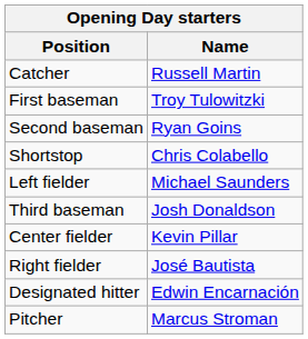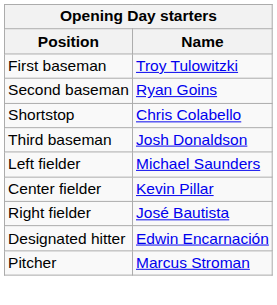 <table class="wikitable" style="text-align:left">
 <tr>
 <th colspan="2">Opening Day starters</th>
 </tr>
 <tr>
 <th>Position</th>
 <th>Name</th>
-</tr>
-<tr>
-<td>Catcher</td>
-<td><a href='#'>Russell Martin</a></td>
 </tr>
 <tr>
 <td>First baseman</td>
 <td><a href='#'>Troy Tulowitzki</a></td>
 </tr>
 <tr>
 <td>Second baseman</td>
 <td><a href='#'>Ryan Goins</a></td>
 </tr>
 <tr>
 <td>Shortstop</td>
 <td><a href='#'>Chris Colabello</a></td>
 </tr>
 <tr>
+<td>Third baseman</td>
+<td><a href='#'>Josh Donaldson</a></td>
+</tr>
+<tr>
 <td>Left fielder</td>
 <td><a href='#'>Michael Saunders</a></td>
-</tr>
-<tr>
-<td>Third baseman</td>
-<td><a href='#'>Josh Donaldson</a></td>
 </tr>
 <tr>
 <td>Center fielder</td>
 <td><a href='#'>Kevin Pillar</a></td>
 </tr>
 <tr>
 <td>Right fielder</td>
 <td><a href='#'>José Bautista</a></td>
 </tr>
 <tr>
 <td>Designated hitter</td>
 <td><a href='#'>Edwin Encarnación</a></td>
 </tr>
 <tr>
 <td>Pitcher</td>
 <td><a href='#'>Marcus Stroman</a></td>
 </tr>
 </table>
